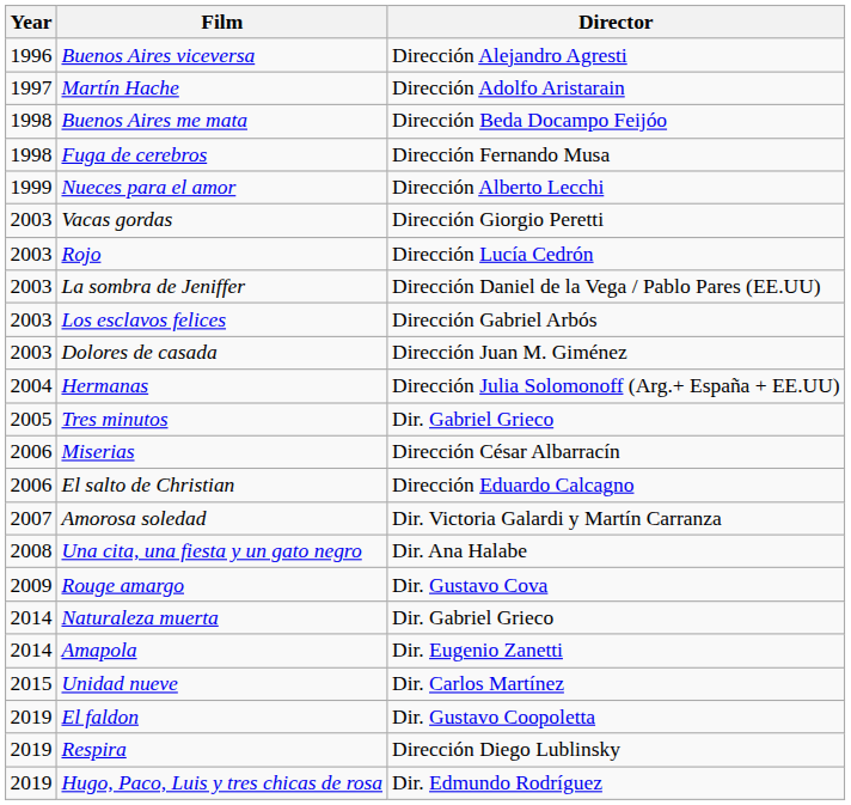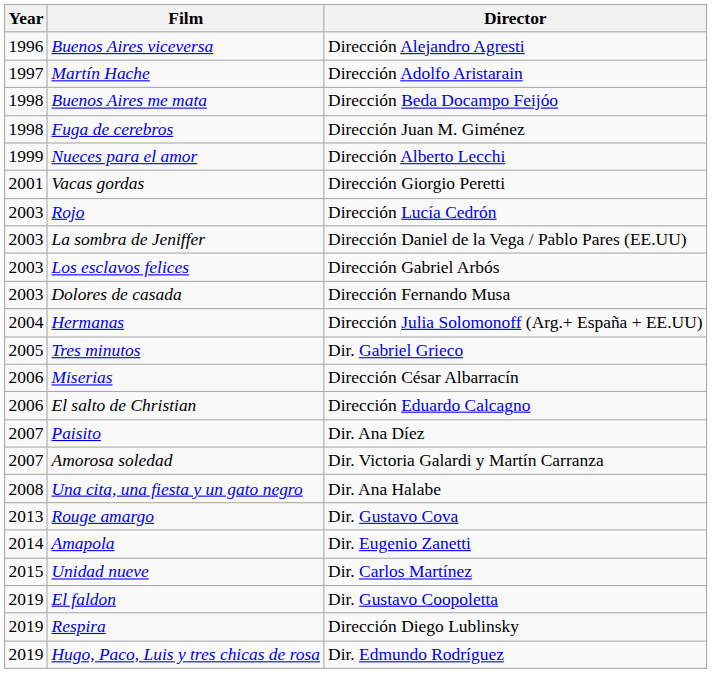 <table class="wikitable">
 <tr>
 <th>Year</th>
 <th>Film</th>
 <th>Director</th>
 </tr>
 <tr>
 <td>1996</td>
 <td><em><a href='#'>Buenos Aires viceversa</a></em></td>
 <td>Dirección <a href='#'>Alejandro Agresti</a></td>
 </tr>
 <tr>
 <td>1997</td>
 <td><em><a href='#'>Martín Hache</a></em></td>
 <td>Dirección <a href='#'>Adolfo Aristarain</a></td>
 </tr>
 <tr>
 <td>1998</td>
 <td><em><a href='#'>Buenos Aires me mata</a></em></td>
 <td>Dirección <a href='#'>Beda Docampo Feijóo</a></td>
 </tr>
 <tr>
 <td>1998</td>
 <td><em><a href='#'>Fuga de cerebros</a></em></td>
-<td>Dirección Fernando Musa</td>
+<td>Dirección Juan M. Giménez</td>
 </tr>
 <tr>
 <td>1999</td>
 <td><em><a href='#'>Nueces para el amor</a></em></td>
 <td>Dirección <a href='#'>Alberto Lecchi</a></td>
 </tr>
 <tr>
-<td>2003</td>
+<td>2001</td>
 <td><em>Vacas gordas</em></td>
 <td>Dirección Giorgio Peretti</td>
 </tr>
 <tr>
 <td>2003</td>
 <td><em><a href='#'>Rojo</a></em></td>
 <td>Dirección <a href='#'>Lucía Cedrón</a></td>
 </tr>
 <tr>
 <td>2003</td>
 <td><em>La sombra de Jeniffer</em></td>
 <td>Dirección Daniel de la Vega / Pablo Pares (EE.UU)</td>
 </tr>
 <tr>
 <td>2003</td>
 <td><em><a href='#'>Los esclavos felices</a></em></td>
 <td>Dirección Gabriel Arbós</td>
 </tr>
 <tr>
 <td>2003</td>
 <td><em>Dolores de casada</em></td>
-<td>Dirección Juan M. Giménez</td>
+<td>Dirección Fernando Musa</td>
 </tr>
 <tr>
 <td>2004</td>
 <td><em><a href='#'>Hermanas</a></em></td>
 <td>Dirección <a href='#'>Julia Solomonoff</a> (Arg.+ España + EE.UU)</td>
 </tr>
 <tr>
 <td>2005</td>
 <td><em><a href='#'>Tres minutos</a></em></td>
 <td>Dir. <a href='#'>Gabriel Grieco</a></td>
 </tr>
 <tr>
 <td>2006</td>
 <td><em><a href='#'>Miserias</a></em></td>
 <td>Dirección César Albarracín</td>
 </tr>
 <tr>
 <td>2006</td>
 <td><em>El salto de Christian</em></td>
 <td>Dirección <a href='#'>Eduardo Calcagno</a></td>
 </tr>
 <tr>
 <td>2007</td>
+<td><em><a href='#'>Paisito</a></em></td>
+<td>Dir. Ana Díez</td>
+</tr>
+<tr>
+<td>2007</td>
 <td><em>Amorosa soledad</em></td>
 <td>Dir. Victoria Galardi y Martín Carranza</td>
 </tr>
 <tr>
 <td>2008</td>
 <td><em><a href='#'>Una cita, una fiesta y un gato negro</a></em></td>
 <td>Dir. Ana Halabe</td>
 </tr>
 <tr>
-<td>2009</td>
+<td>2013</td>
 <td><em><a href='#'>Rouge amargo</a></em></td>
 <td>Dir. <a href='#'>Gustavo Cova</a></td>
-</tr>
-<tr>
-<td>2014</td>
-<td><em><a href='#'>Naturaleza muerta</a></em></td>
-<td>Dir. Gabriel Grieco</td>
 </tr>
 <tr>
 <td>2014</td>
 <td><em><a href='#'>Amapola</a></em></td>
 <td>Dir. <a href='#'>Eugenio Zanetti</a></td>
 </tr>
 <tr>
 <td>2015</td>
 <td><em><a href='#'>Unidad nueve</a></em></td>
 <td>Dir. <a href='#'>Carlos Martínez</a></td>
 </tr>
 <tr>
 <td>2019</td>
 <td><em><a href='#'>El faldon</a></em></td>
 <td>Dir. <a href='#'>Gustavo Coopoletta</a></td>
 </tr>
 <tr>
 <td>2019</td>
 <td><em><a href='#'>Respira</a></em></td>
 <td>Dirección Diego Lublinsky</td>
 </tr>
 <tr>
 <td>2019</td>
 <td><em><a href='#'>Hugo, Paco, Luis y tres chicas de rosa</a></em></td>
 <td>Dir. <a href='#'>Edmundo Rodríguez</a></td>
 </tr>
 </table>
